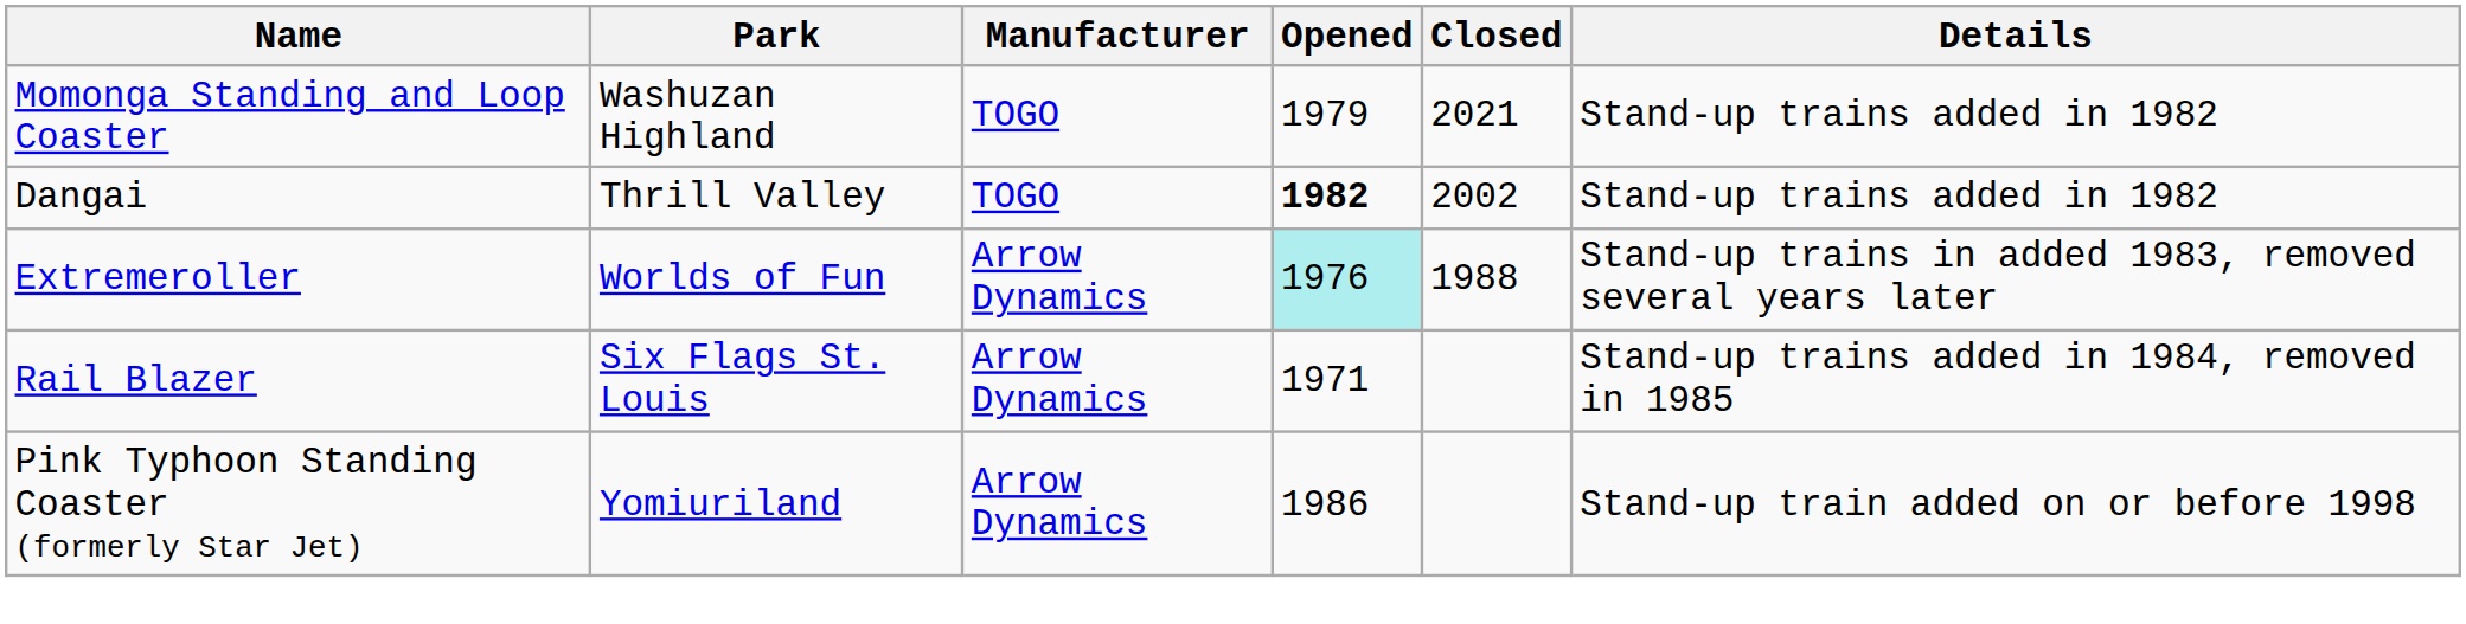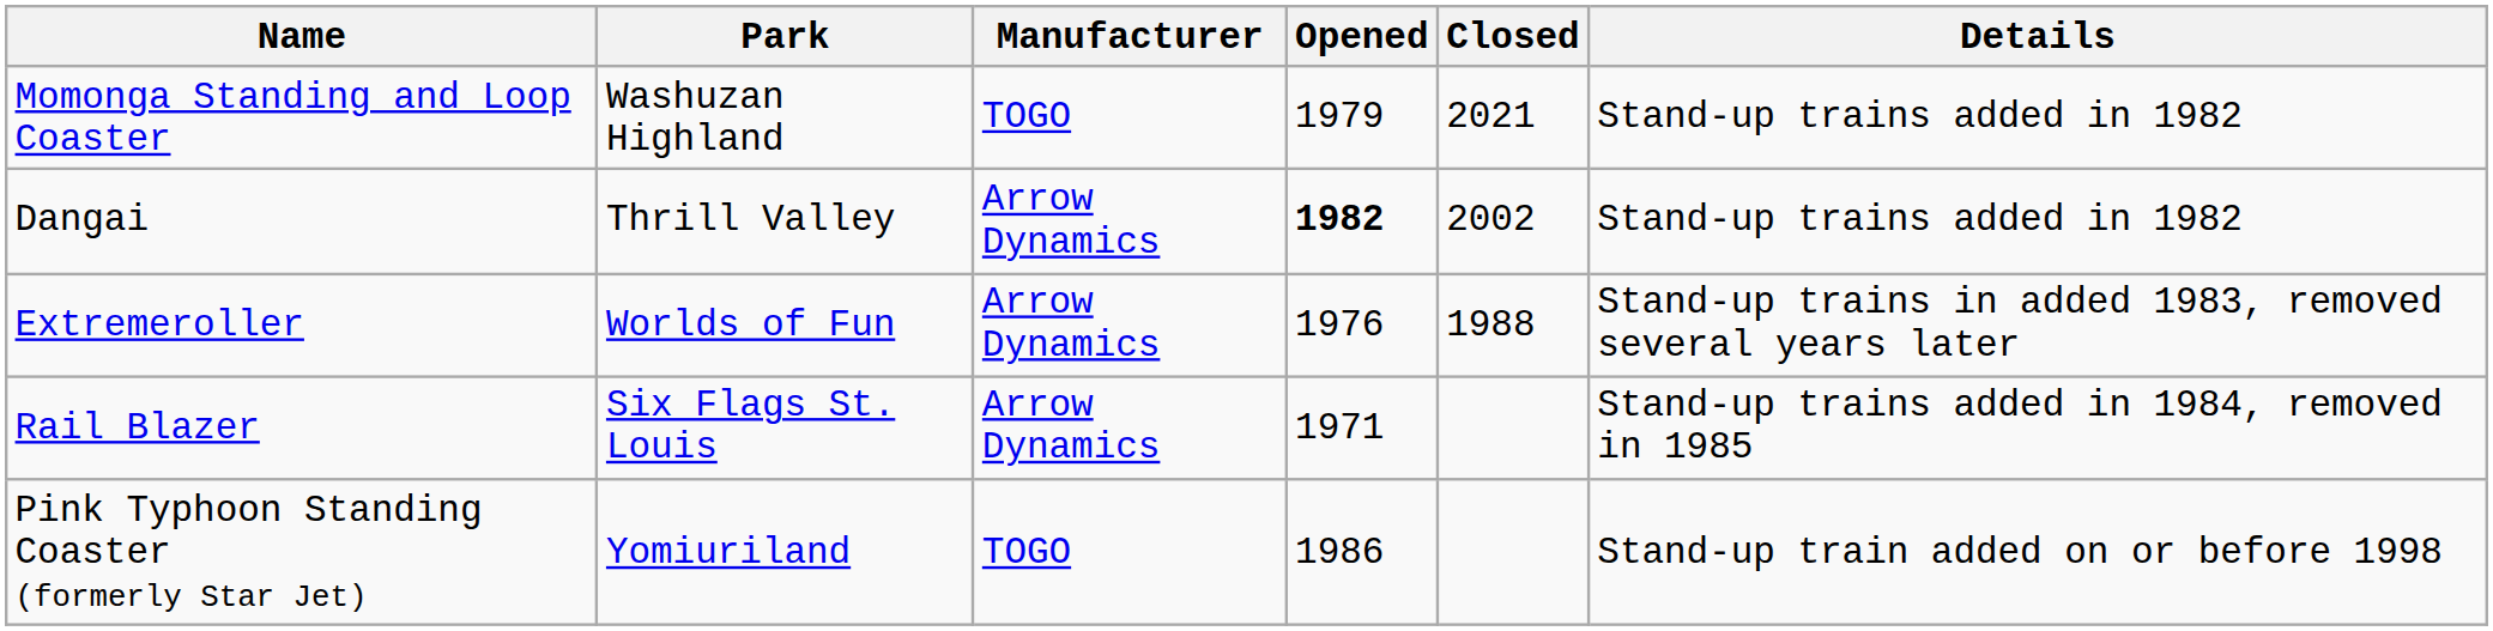 <table class="wikitable sortable">
 <tr>
 <th>Name</th>
 <th>Park</th>
 <th>Manufacturer</th>
 <th>Opened</th>
 <th>Closed</th>
 <th>Details</th>
 </tr>
 <tr>
 <td><a href='#'>Momonga Standing and Loop Coaster</a></td>
 <td>Washuzan Highland</td>
 <td><a href='#'>TOGO</a></td>
 <td>1979</td>
 <td>2021</td>
 <td>Stand-up trains added in 1982</td>
 </tr>
 <tr>
 <td>Dangai</td>
 <td>Thrill Valley</td>
-<td><a href='#'>TOGO</a></td>
+<td><a href='#'>Arrow Dynamics</a></td>
 <td><strong>1982</strong></td>
 <td>2002</td>
 <td>Stand-up trains added in 1982</td>
 </tr>
 <tr>
 <td><a href='#'>Extremeroller</a></td>
 <td><a href='#'>Worlds of Fun</a></td>
 <td><a href='#'>Arrow Dynamics</a></td>
-<td style="background: paleturquoise;">1976</td>
+<td>1976</td>
 <td>1988</td>
 <td>Stand-up trains in added 1983, removed several years later</td>
 </tr>
 <tr>
 <td><a href='#'>Rail Blazer</a></td>
 <td><a href='#'>Six Flags St. Louis</a></td>
 <td><a href='#'>Arrow Dynamics</a></td>
 <td>1971</td>
 <td></td>
 <td>Stand-up trains added in 1984, removed in 1985</td>
 </tr>
 <tr>
 <td>Pink Typhoon Standing Coaster<br><small>(formerly Star Jet)</small></td>
 <td><a href='#'>Yomiuriland</a></td>
-<td><a href='#'>Arrow Dynamics</a></td>
+<td><a href='#'>TOGO</a></td>
 <td>1986</td>
 <td></td>
 <td>Stand-up train added on or before 1998</td>
 </tr>
 </table>
